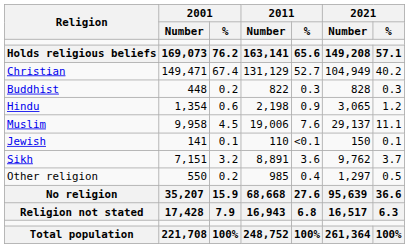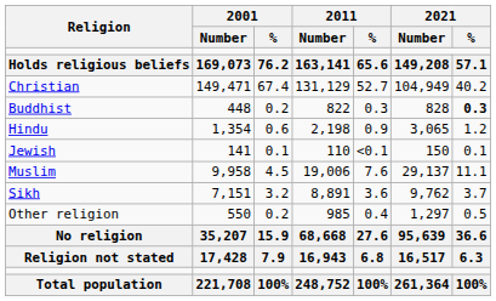 <table class="wikitable sortable mw-collapsible mw-collapsed">
 <tr>
 <th rowspan="2">Religion</th>
 <th colspan="2">2001</th>
 <th colspan="2">2011</th>
 <th colspan="2">2021</th>
 </tr>
 <tr>
 <th>Number</th>
 <th>%</th>
 <th>Number</th>
 <th>%</th>
 <th>Number</th>
 <th>%</th>
 </tr>
 <tr>
 <td></td>
 <td></td>
 <td></td>
 <td></td>
 <td></td>
 </tr>
 <tr>
 <th>Holds religious beliefs</th>
 <th>169,073</th>
 <th>76.2</th>
 <th>163,141</th>
 <th>65.6</th>
 <th>149,208</th>
 <th>57.1</th>
 </tr>
 <tr>
 <td> <a href='#'>Christian</a></td>
 <td align="right">149,471</td>
 <td align="right">67.4</td>
 <td align="right">131,129</td>
 <td align="right">52.7</td>
 <td align="right">104,949</td>
 <td align="right">40.2</td>
 </tr>
 <tr>
 <td> <a href='#'>Buddhist</a></td>
 <td align="right">448</td>
 <td align="right">0.2</td>
 <td align="right">822</td>
 <td align="right">0.3</td>
 <td align="right">828</td>
-<td align="right">0.3</td>
+<td align="right"><strong>0.3</strong></td>
 </tr>
 <tr>
 <td> <a href='#'>Hindu</a></td>
 <td align="right">1,354</td>
 <td align="right">0.6</td>
 <td align="right">2,198</td>
 <td align="right">0.9</td>
 <td align="right">3,065</td>
 <td align="right">1.2</td>
 </tr>
 <tr>
+<td> <a href='#'>Jewish</a></td>
+<td align="right">141</td>
+<td align="right">0.1</td>
+<td align="right">110</td>
+<td align="right"><0.1</td>
+<td align="right">150</td>
+<td align="right">0.1</td>
+</tr>
+<tr>
 <td> <a href='#'>Muslim</a></td>
 <td align="right">9,958</td>
 <td align="right">4.5</td>
 <td align="right">19,006</td>
 <td align="right">7.6</td>
 <td align="right">29,137</td>
 <td align="right">11.1</td>
-</tr>
-<tr>
-<td> <a href='#'>Jewish</a></td>
-<td align="right">141</td>
-<td align="right">0.1</td>
-<td align="right">110</td>
-<td align="right"><0.1</td>
-<td align="right">150</td>
-<td align="right">0.1</td>
 </tr>
 <tr>
 <td> <a href='#'>Sikh</a></td>
 <td align="right">7,151</td>
 <td align="right">3.2</td>
 <td align="right">8,891</td>
 <td align="right">3.6</td>
 <td align="right">9,762</td>
 <td align="right">3.7</td>
 </tr>
 <tr>
 <td>Other religion</td>
 <td align="right">550</td>
 <td align="right">0.2</td>
 <td align="right">985</td>
 <td align="right">0.4</td>
 <td align="right">1,297</td>
 <td align="right">0.5</td>
 </tr>
 <tr>
 <th>No religion</th>
 <th align="right">35,207</th>
 <th align="right">15.9</th>
 <th align="right">68,668</th>
 <th align="right">27.6</th>
 <th align="right">95,639</th>
 <th align="right">36.6</th>
 </tr>
 <tr>
 <th>Religion not stated</th>
 <th align="right">17,428</th>
 <th align="right">7.9</th>
 <th align="right">16,943</th>
 <th align="right">6.8</th>
 <th align="right">16,517</th>
 <th align="right">6.3</th>
 </tr>
 <tr>
 <td></td>
 <td></td>
 <td></td>
 <td></td>
 <td></td>
 </tr>
 <tr>
 <th>Total population</th>
 <th align="right">221,708</th>
 <th align="right">100%</th>
 <th align="right">248,752</th>
 <th align="right">100%</th>
 <th align="right">261,364</th>
 <th align="right">100%</th>
 </tr>
 </table>
